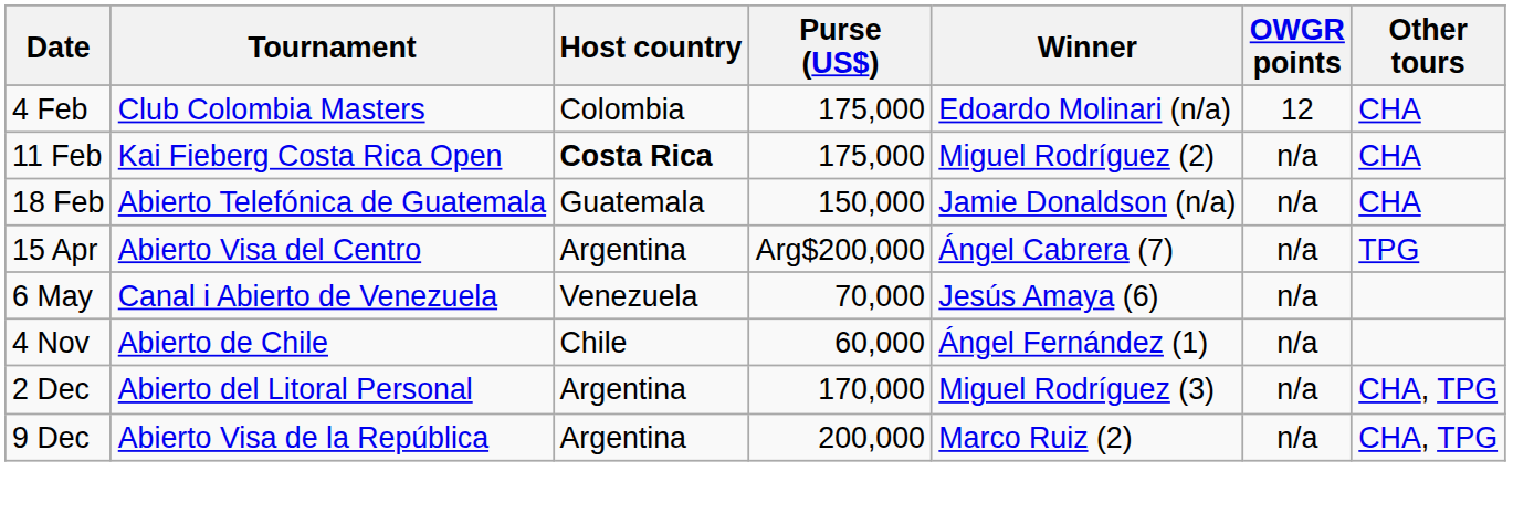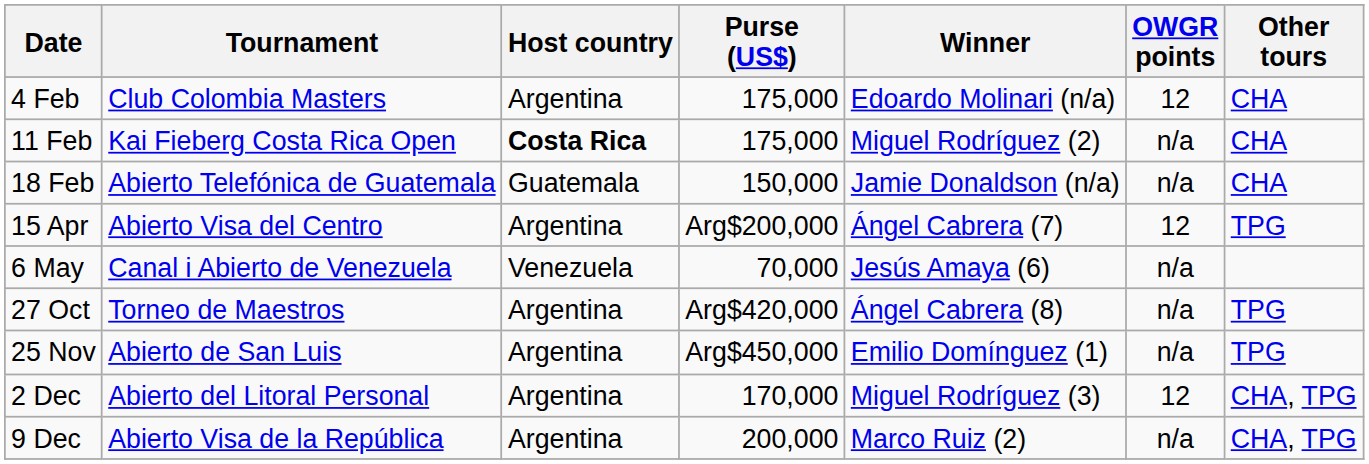 <table class="wikitable" style="font-size:95%">
 <tr>
 <th>Date</th>
 <th>Tournament</th>
 <th>Host country</th>
 <th>Purse<br>(<a href='#'>US$</a>)</th>
 <th>Winner</th>
 <th><a href='#'>OWGR</a><br>points</th>
 <th>Other<br>tours</th>
 </tr>
 <tr>
 <td>4 Feb</td>
 <td><a href='#'>Club Colombia Masters</a></td>
-<td>Colombia</td>
+<td>Argentina</td>
 <td align=right>175,000</td>
 <td> <a href='#'>Edoardo Molinari</a> (n/a)</td>
 <td align=center>12</td>
 <td><a href='#'>CHA</a></td>
 </tr>
 <tr>
 <td>11 Feb</td>
 <td><a href='#'>Kai Fieberg Costa Rica Open</a></td>
 <td><strong>Costa Rica</strong></td>
 <td align=right>175,000</td>
 <td> <a href='#'>Miguel Rodríguez</a> (2)</td>
 <td align=center>n/a</td>
 <td><a href='#'>CHA</a></td>
 </tr>
 <tr>
 <td>18 Feb</td>
 <td><a href='#'>Abierto Telefónica de Guatemala</a></td>
 <td>Guatemala</td>
 <td align=right>150,000</td>
 <td> <a href='#'>Jamie Donaldson</a> (n/a)</td>
 <td align=center>n/a</td>
 <td><a href='#'>CHA</a></td>
 </tr>
 <tr>
 <td>15 Apr</td>
 <td><a href='#'>Abierto Visa del Centro</a></td>
 <td>Argentina</td>
 <td align=right>Arg$200,000</td>
 <td> <a href='#'>Ángel Cabrera</a> (7)</td>
-<td align=center>n/a</td>
+<td align=center>12</td>
 <td><a href='#'>TPG</a></td>
 </tr>
 <tr>
 <td>6 May</td>
 <td><a href='#'>Canal i Abierto de Venezuela</a></td>
 <td>Venezuela</td>
 <td align=right>70,000</td>
 <td> <a href='#'>Jesús Amaya</a> (6)</td>
 <td align=center>n/a</td>
 <td></td>
 </tr>
 <tr>
-<td>4 Nov</td>
-<td><a href='#'>Abierto de Chile</a></td>
-<td>Chile</td>
-<td align=right>60,000</td>
-<td> <a href='#'>Ángel Fernández</a> (1)</td>
+<td>27 Oct</td>
+<td><a href='#'>Torneo de Maestros</a></td>
+<td>Argentina</td>
+<td align=right>Arg$420,000</td>
+<td> <a href='#'>Ángel Cabrera</a> (8)</td>
 <td align=center>n/a</td>
-<td></td>
+<td><a href='#'>TPG</a></td>
+</tr>
+<tr>
+<td>25 Nov</td>
+<td><a href='#'>Abierto de San Luis</a></td>
+<td>Argentina</td>
+<td align=right>Arg$450,000</td>
+<td> <a href='#'>Emilio Domínguez</a> (1)</td>
+<td align=center>n/a</td>
+<td><a href='#'>TPG</a></td>
 </tr>
 <tr>
 <td>2 Dec</td>
 <td><a href='#'>Abierto del Litoral Personal</a></td>
 <td>Argentina</td>
 <td align=right>170,000</td>
 <td> <a href='#'>Miguel Rodríguez</a> (3)</td>
-<td align=center>n/a</td>
+<td align=center>12</td>
 <td><a href='#'>CHA</a>, <a href='#'>TPG</a></td>
 </tr>
 <tr>
 <td>9 Dec</td>
 <td><a href='#'>Abierto Visa de la República</a></td>
 <td>Argentina</td>
 <td align=right>200,000</td>
 <td> <a href='#'>Marco Ruiz</a> (2)</td>
 <td align=center>n/a</td>
 <td><a href='#'>CHA</a>, <a href='#'>TPG</a></td>
 </tr>
 </table>
